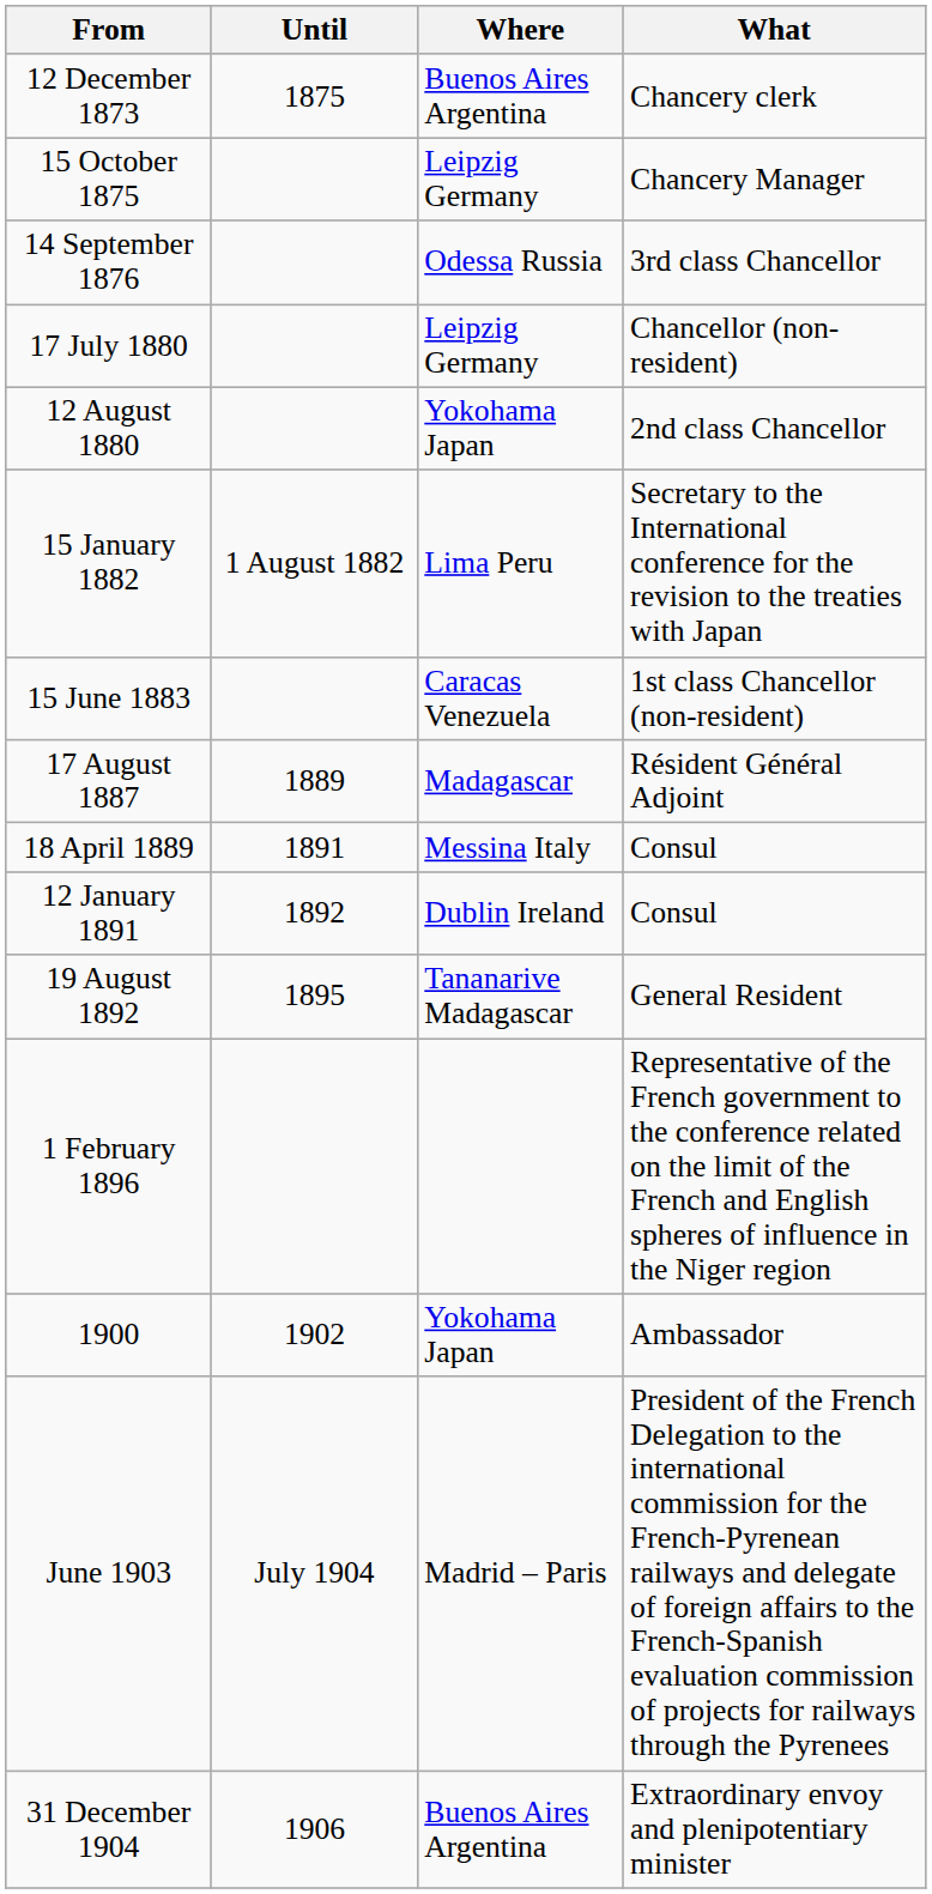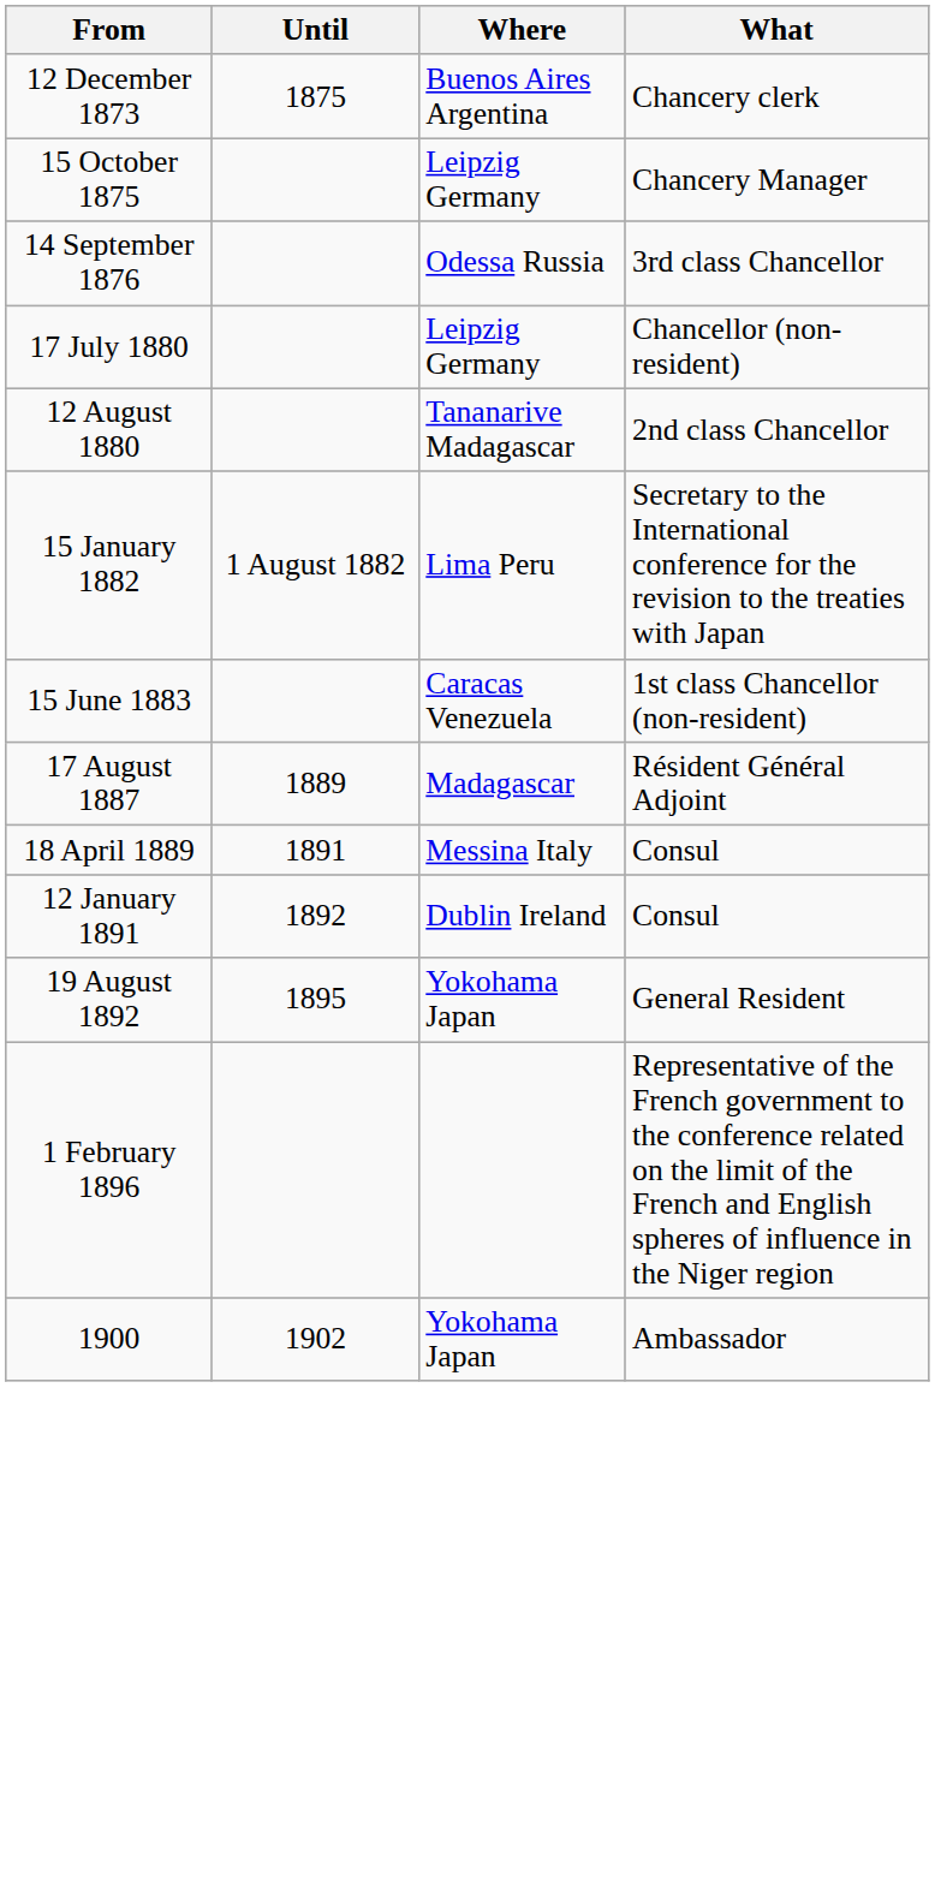 <table class="wikitable">
 <tr>
 <th scope="col" width="100" align left>From</th>
 <th scope="col" width="100" align left>Until</th>
 <th scope="col" width="100" align left>Where</th>
 <th scope="col" width="150" align left>What</th>
 </tr>
 <tr>
 <td align="center">12 December 1873</td>
 <td align="center">1875</td>
 <td><a href='#'>Buenos Aires</a> Argentina</td>
 <td align="left">Chancery clerk</td>
 </tr>
 <tr>
 <td align="center">15 October 1875</td>
 <td align="center"></td>
 <td><a href='#'>Leipzig</a> Germany</td>
 <td align="left">Chancery Manager</td>
 </tr>
 <tr>
 <td align="center">14 September 1876</td>
 <td align="center"></td>
 <td><a href='#'>Odessa</a> Russia</td>
 <td align="left">3rd class Chancellor</td>
 </tr>
 <tr>
 <td align="center">17 July 1880</td>
 <td align="center"></td>
 <td><a href='#'>Leipzig</a> Germany</td>
 <td align="left">Chancellor (non-resident)</td>
 </tr>
 <tr>
 <td align="center">12 August 1880</td>
 <td align="center"></td>
-<td><a href='#'>Yokohama</a> Japan</td>
+<td><a href='#'>Tananarive</a> Madagascar</td>
 <td align="left">2nd class Chancellor</td>
 </tr>
 <tr>
 <td align="center">15 January 1882</td>
 <td align="center">1 August 1882</td>
 <td><a href='#'>Lima</a> Peru</td>
 <td align="left">Secretary to the International conference for the revision to the treaties with Japan</td>
 </tr>
 <tr>
 <td align="center">15 June 1883</td>
 <td align="center"></td>
 <td><a href='#'>Caracas</a> Venezuela</td>
 <td align="left">1st class Chancellor (non-resident)</td>
 </tr>
 <tr>
 <td align="center">17 August 1887</td>
 <td align="center">1889</td>
 <td><a href='#'>Madagascar</a></td>
 <td align="left">Résident Général Adjoint</td>
 </tr>
 <tr>
 <td align="center">18 April 1889</td>
 <td align="center">1891</td>
 <td><a href='#'>Messina</a> Italy</td>
 <td align="left">Consul</td>
 </tr>
 <tr>
 <td align="center">12 January 1891</td>
 <td align="center">1892</td>
 <td><a href='#'>Dublin</a> Ireland</td>
 <td align="left">Consul</td>
 </tr>
 <tr>
 <td align="center">19 August 1892</td>
 <td align="center">1895</td>
-<td><a href='#'>Tananarive</a> Madagascar</td>
+<td><a href='#'>Yokohama</a> Japan</td>
 <td align="left">General Resident</td>
 </tr>
 <tr>
 <td align="center">1 February 1896</td>
 <td align="center"></td>
 <td></td>
 <td align="left">Representative of the French government to the conference related on the limit of the French and English spheres of influence in the Niger region</td>
 </tr>
 <tr>
 <td align="center">1900</td>
 <td align="center">1902</td>
 <td><a href='#'>Yokohama</a> Japan</td>
 <td align="left">Ambassador</td>
 </tr>
-<tr>
-<td align="center">June 1903</td>
-<td align="center">July 1904</td>
-<td>Madrid – Paris</td>
-<td align="left">President of the French Delegation to the international commission for the French-Pyrenean railways and delegate of foreign affairs to the French-Spanish evaluation commission of projects for railways through the Pyrenees</td>
-</tr>
-<tr>
-<td align="center">31 December 1904</td>
-<td align="center">1906</td>
-<td><a href='#'>Buenos Aires</a> Argentina</td>
-<td align="left">Extraordinary envoy and plenipotentiary minister</td>
-</tr>
 </table>
